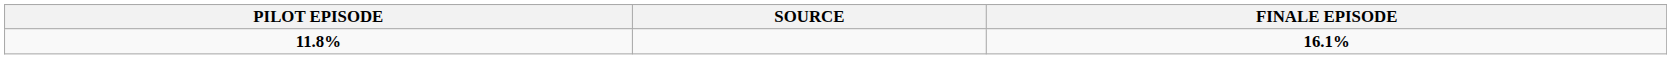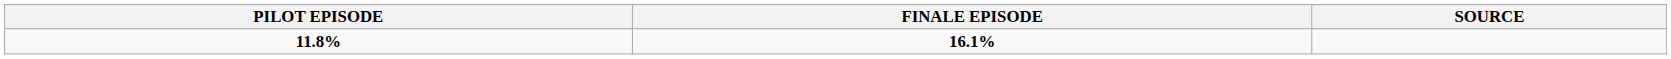 <table class="wikitable" style="text-align:center; background:#f9f9f9; line-height:16px;" width="100%">
 <tr>
 <th>PILOT EPISODE</th>
+<th>FINALE EPISODE</th>
 <th>SOURCE</th>
-<th>FINALE EPISODE</th>
 </tr>
 <tr>
 <td><strong>11.8%</strong></td>
+<td><strong>16.1%</strong></td>
 <td></td>
-<td><strong>16.1%</strong></td>
 </tr>
 </table>
